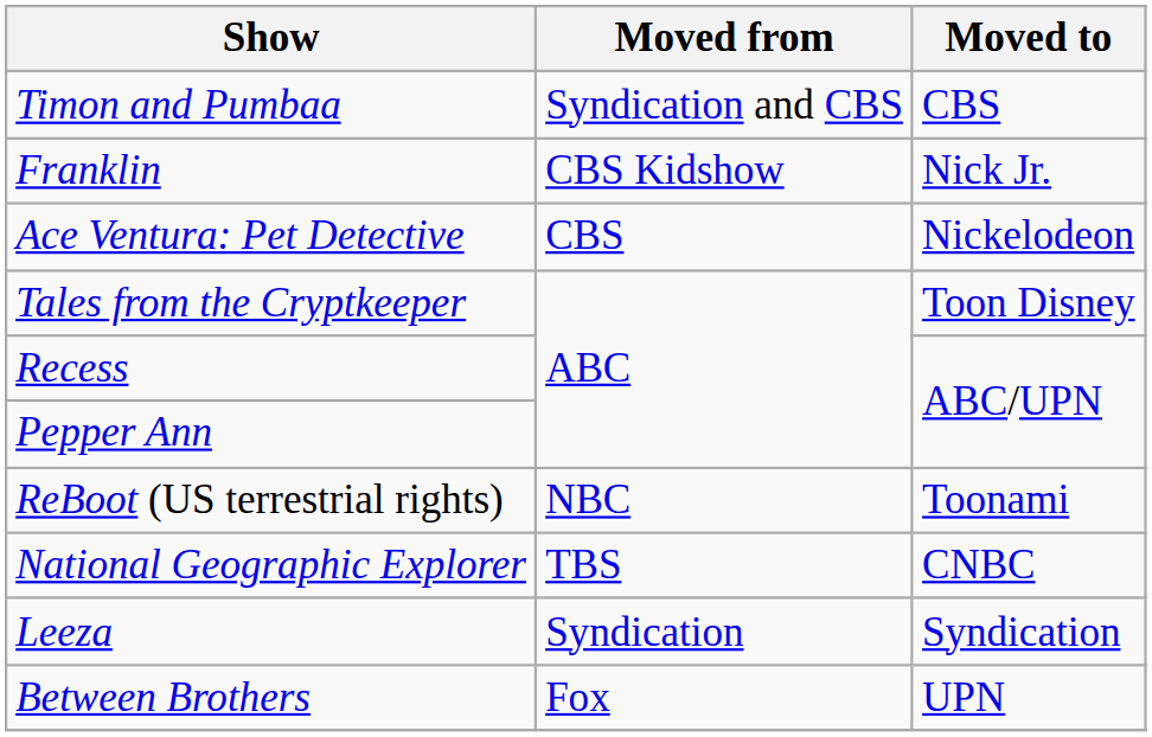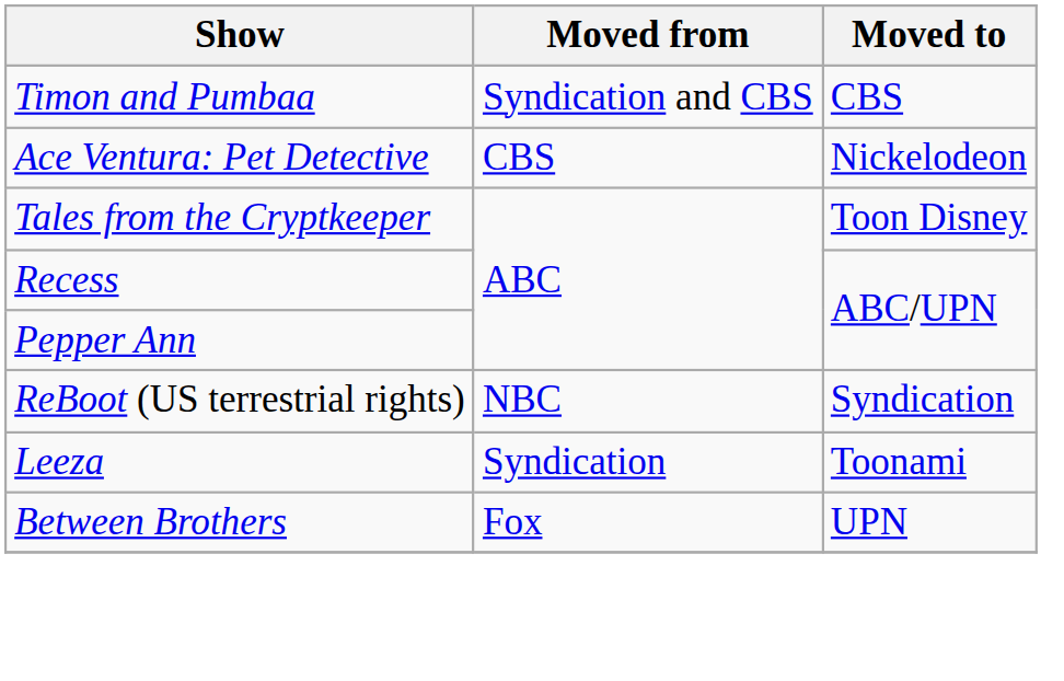 <table class="wikitable sortable">
 <tr>
 <th>Show</th>
 <th>Moved from</th>
 <th>Moved to</th>
 </tr>
 <tr>
 <td><em><a href='#'>Timon and Pumbaa</a></em></td>
 <td><a href='#'>Syndication</a> and <a href='#'>CBS</a></td>
 <td><a href='#'>CBS</a></td>
-</tr>
-<tr>
-<td><em><a href='#'>Franklin</a></em></td>
-<td><a href='#'>CBS Kidshow</a></td>
-<td><a href='#'>Nick Jr.</a></td>
 </tr>
 <tr>
 <td><em><a href='#'>Ace Ventura: Pet Detective</a></em></td>
 <td><a href='#'>CBS</a></td>
 <td><a href='#'>Nickelodeon</a></td>
 </tr>
 <tr>
 <td><em><a href='#'>Tales from the Cryptkeeper</a></em></td>
 <td rowspan="3"><a href='#'>ABC</a></td>
 <td><a href='#'>Toon Disney</a></td>
 </tr>
 <tr>
 <td><em><a href='#'>Recess</a></em></td>
 <td rowspan="2"><a href='#'>ABC</a>/<a href='#'>UPN</a></td>
 </tr>
 <tr>
 <td><em><a href='#'>Pepper Ann</a></em></td>
 </tr>
 <tr>
 <td><em><a href='#'>ReBoot</a></em> (US terrestrial rights)</td>
 <td><a href='#'>NBC</a></td>
-<td><a href='#'>Toonami</a></td>
-</tr>
-<tr>
-<td><em><a href='#'>National Geographic Explorer</a></em></td>
-<td><a href='#'>TBS</a></td>
-<td><a href='#'>CNBC</a></td>
+<td><a href='#'>Syndication</a></td>
 </tr>
 <tr>
 <td><em><a href='#'>Leeza</a></em></td>
 <td><a href='#'>Syndication</a></td>
-<td><a href='#'>Syndication</a></td>
+<td><a href='#'>Toonami</a></td>
 </tr>
 <tr>
 <td><em><a href='#'>Between Brothers</a></em></td>
 <td><a href='#'>Fox</a></td>
 <td><a href='#'>UPN</a></td>
 </tr>
 <tr>
 </tr>
 </table>
